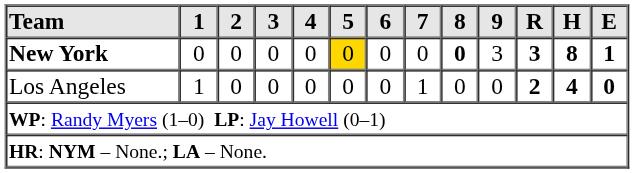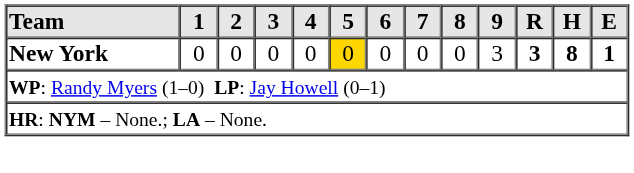 <table border=1 cellspacing=0 width=425 style="margin-left:3em;">
 <tr style="text-align:center; background-color:#e6e6e6;">
 <th align=left width=28%>Team</th>
 <th width=6%>1</th>
 <th width=6%>2</th>
 <th width=6%>3</th>
 <th width=6%>4</th>
 <th width=6%>5</th>
 <th width=6%>6</th>
 <th width=6%>7</th>
 <th width=6%>8</th>
 <th width=6%>9</th>
 <th width=6%>R</th>
 <th width=6%>H</th>
 <th width=6%>E</th>
 </tr>
 <tr style="text-align:center;">
 <td align=left><strong>New York</strong></td>
 <td>0</td>
 <td>0</td>
 <td>0</td>
 <td>0</td>
 <td style="background: gold;">0</td>
 <td>0</td>
 <td>0</td>
-<td><strong>0</strong></td>
+<td>0</td>
 <td>3</td>
 <td><strong>3</strong></td>
 <td><strong>8</strong></td>
 <td><strong>1</strong></td>
-</tr>
-<tr style="text-align:center;">
-<td align=left>Los Angeles</td>
-<td>1</td>
-<td>0</td>
-<td>0</td>
-<td>0</td>
-<td>0</td>
-<td>0</td>
-<td>1</td>
-<td>0</td>
-<td>0</td>
-<td><strong>2</strong></td>
-<td><strong>4</strong></td>
-<td><strong>0</strong></td>
 </tr>
 <tr style="text-align:left;">
 <td colspan=13><small><strong>WP</strong>: <a href='#'>Randy Myers</a> (1–0)  <strong>LP</strong>: <a href='#'>Jay Howell</a> (0–1)</small></td>
 </tr>
 <tr style="text-align:left;">
 <td colspan=13><small><strong>HR</strong>: <strong>NYM</strong> – None.; <strong>LA</strong> – None.</small></td>
 </tr>
 </table>
